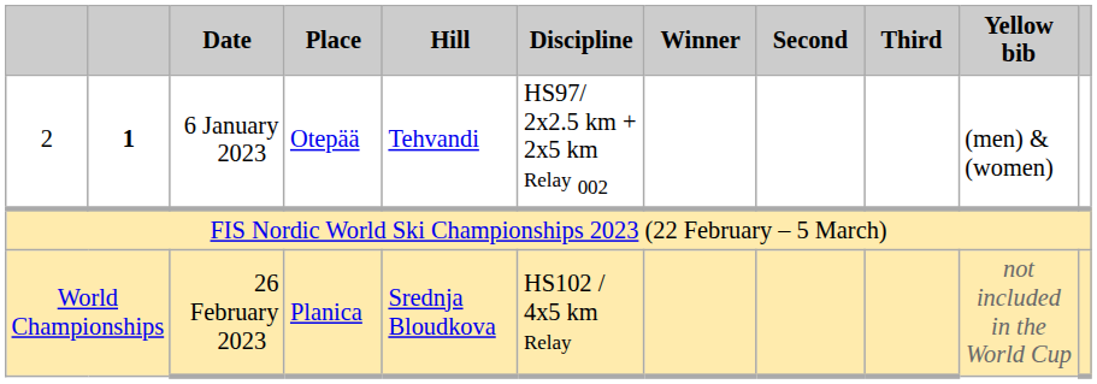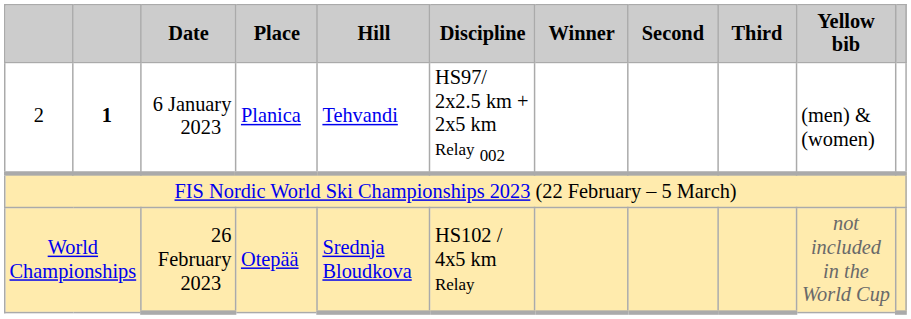 <table class="wikitable plainrowheaders" style="background:#fff; font-size:86%; line-height:16px; border:grey solid 1px; border-collapse:collapse;">
 <tr>
 <th scope="col" style="background:#ccc; width=30 px;"></th>
 <th scope="col" style="background:#ccc; width=45 px;"></th>
 <th scope="col" style="background:#ccc; width:155px;">Date</th>
 <th scope="col" style="background:#ccc; width:145px;">Place</th>
 <th scope="col" style="background:#ccc; width:180px;">Hill</th>
 <th scope="col" style="background:#ccc; width:140px;">Discipline</th>
 <th scope="col" style="background:#ccc; width:195px;">Winner</th>
 <th scope="col" style="background:#ccc; width:195px;">Second</th>
 <th scope="col" style="background:#ccc; width:195px;">Third</th>
 <th scope="col" style="background:#ccc; width:190px;">Yellow bib </th>
 <th scope="col" style="background:#ccc; width:10px;"></th>
 </tr>
 <tr>
 <td align=center>2</td>
 <td align=center><strong>1</strong></td>
 <td align=right>6 January 2023  </td>
-<td> <a href='#'>Otepää</a></td>
+<td style="border-bottom-width:3px"> <a href='#'>Planica</a></td>
 <td><a href='#'>Tehvandi</a></td>
 <td>HS97/ 2x2.5 km + 2x5 km<br><small>Relay</small> <sub>002</sub></td>
 <td></td>
 <td></td>
 <td></td>
 <td><br>(men) & (women)</td>
 <td></td>
 </tr>
 <tr style="background:#FFEBAD">
 <td align=center style="border-top-width:3px" colspan=11><a href='#'>FIS Nordic World Ski Championships 2023</a> (22 February – 5 March)</td>
 </tr>
 <tr style="background:#FFEBAD">
 <td colspan=2 align="center" style=color:#696969 style="border-bottom-width:3px"><a href='#'>World Championships</a></td>
 <td style="border-bottom-width:3px" align="right">26 February 2023  </td>
-<td style="border-bottom-width:3px"> <a href='#'>Planica</a></td>
+<td> <a href='#'>Otepää</a></td>
 <td style="border-bottom-width:3px"><a href='#'>Srednja Bloudkova</a></td>
 <td style="border-bottom-width:3px">HS102 / 4x5 km<br><small>Relay</small></td>
 <td style="border-bottom-width:3px"></td>
 <td style="border-bottom-width:3px"></td>
 <td style="border-bottom-width:3px"></td>
 <td align="center" style=color:#696969 style="border-bottom-width:3px"><em>not included<br>in the World Cup</em></td>
 <td style="border-bottom-width:3px"></td>
 </tr>
 </table>
